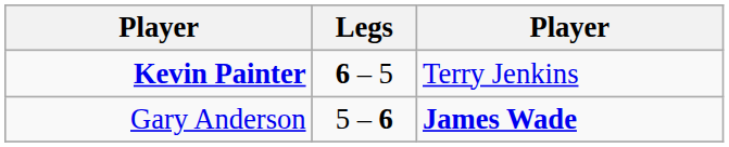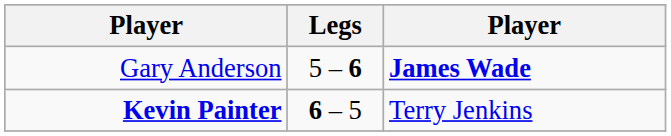 <table class=wikitable style="text-align:center">
 <tr>
 <th width=163>Player</th>
 <th width=50>Legs</th>
 <th width=163>Player</th>
 </tr>
 <tr align=left>
+<td align=right><a href='#'>Gary Anderson</a> </td>
+<td align=center>5 – <strong>6</strong></td>
+<td> <strong><a href='#'>James Wade</a></strong></td>
+</tr>
+<tr align=left>
 <td align=right><strong><a href='#'>Kevin Painter</a></strong> </td>
 <td align=center><strong>6</strong> – 5</td>
 <td> <a href='#'>Terry Jenkins</a></td>
 </tr>
-<tr align=left>
-<td align=right><a href='#'>Gary Anderson</a> </td>
-<td align=center>5 – <strong>6</strong></td>
-<td> <strong><a href='#'>James Wade</a></strong></td>
-</tr>
 </table>
